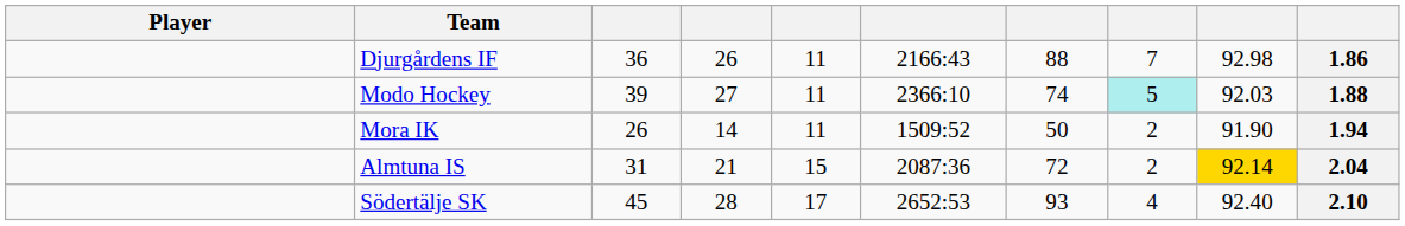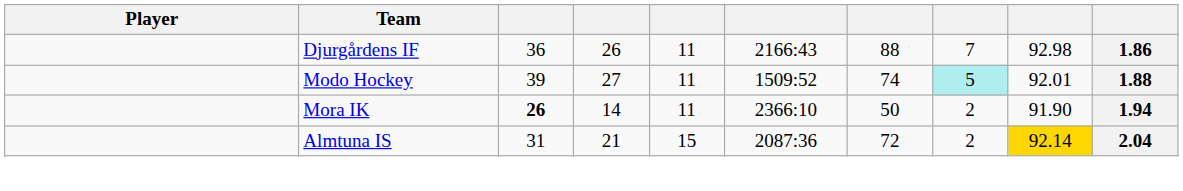 <table class="wikitable sortable" style="text-align: center">
 <tr>
 <th style="width: 15em;">Player</th>
 <th style="width: 10em;">Team</th>
 <th style="width: 3.5em;"></th>
 <th style="width: 3.5em;"></th>
 <th style="width: 3.5em;"></th>
 <th style="width: 6em;"></th>
 <th style="width: 4em;"></th>
 <th style="width: 3.5em;"></th>
 <th style="width: 4em;"></th>
 <th style="width: 4em;"></th>
 </tr>
 <tr>
 <td style="text-align:left;"> </td>
 <td style="text-align:left;"><a href='#'>Djurgårdens IF</a></td>
 <td>36</td>
 <td>26</td>
 <td>11</td>
 <td>2166:43</td>
 <td>88</td>
 <td>7</td>
 <td>92.98</td>
 <th>1.86</th>
 </tr>
 <tr>
 <td style="text-align:left;"> </td>
 <td style="text-align:left;"><a href='#'>Modo Hockey</a></td>
 <td>39</td>
 <td>27</td>
 <td>11</td>
-<td>2366:10</td>
+<td>1509:52</td>
 <td>74</td>
 <td style="background: paleturquoise;">5</td>
-<td>92.03</td>
+<td>92.01</td>
 <th>1.88</th>
 </tr>
 <tr>
 <td style="text-align:left;"> </td>
 <td style="text-align:left;"><a href='#'>Mora IK</a></td>
-<td>26</td>
+<td><strong>26</strong></td>
 <td>14</td>
 <td>11</td>
-<td>1509:52</td>
+<td>2366:10</td>
 <td>50</td>
 <td>2</td>
 <td>91.90</td>
 <th>1.94</th>
 </tr>
 <tr>
 <td style="text-align:left;"> </td>
 <td style="text-align:left;"><a href='#'>Almtuna IS</a></td>
 <td>31</td>
 <td>21</td>
 <td>15</td>
 <td>2087:36</td>
 <td>72</td>
 <td>2</td>
 <td style="background: gold;">92.14</td>
 <th>2.04</th>
 </tr>
-<tr>
-<td style="text-align:left;"> </td>
-<td style="text-align:left;"><a href='#'>Södertälje SK</a></td>
-<td>45</td>
-<td>28</td>
-<td>17</td>
-<td>2652:53</td>
-<td>93</td>
-<td>4</td>
-<td>92.40</td>
-<th>2.10</th>
-</tr>
 </table>
